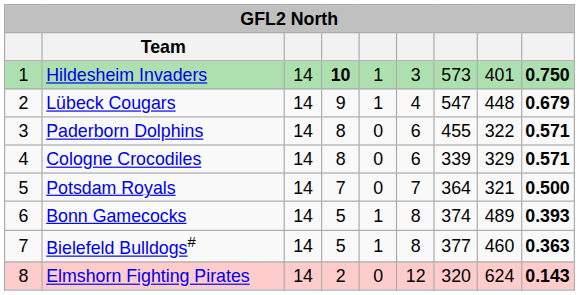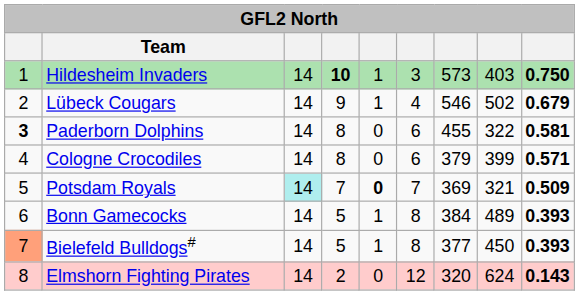 <table class="wikitable" style="font-size: 95%;">
 <tr>
 <th colspan="10" style="background:silver">GFL2 North</th>
 </tr>
 <tr>
 <th width="25"></th>
 <th style="width:200px;">Team</th>
 <th width="25"></th>
 <th width="25"></th>
 <th width="25"></th>
 <th width="25"></th>
 <th width="30"></th>
 <th width="30"></th>
 <th width="30"></th>
 </tr>
 <tr style="background:#ace1af" align=center>
 <td>1</td>
 <td align=left><a href='#'>Hildesheim Invaders</a></td>
 <td>14</td>
 <td><strong>10</strong></td>
 <td>1</td>
 <td>3</td>
 <td>573</td>
-<td>401</td>
+<td>403</td>
 <td><strong>0.750</strong></td>
 </tr>
 <tr align=center>
 <td>2</td>
 <td align=left><a href='#'>Lübeck Cougars</a></td>
 <td>14</td>
 <td>9</td>
 <td>1</td>
 <td>4</td>
-<td>547</td>
-<td>448</td>
+<td>546</td>
+<td>502</td>
 <td><strong>0.679</strong></td>
 </tr>
 <tr align=center>
-<td>3</td>
+<td><strong>3</strong></td>
 <td align=left><a href='#'>Paderborn Dolphins</a></td>
 <td>14</td>
 <td>8</td>
 <td>0</td>
 <td>6</td>
 <td>455</td>
 <td>322</td>
-<td><strong>0.571</strong></td>
+<td><strong>0.581</strong></td>
 </tr>
 <tr align=center>
 <td>4</td>
 <td align=left><a href='#'>Cologne Crocodiles</a></td>
 <td>14</td>
 <td>8</td>
 <td>0</td>
 <td>6</td>
-<td>339</td>
-<td>329</td>
+<td>379</td>
+<td>399</td>
 <td><strong>0.571</strong></td>
 </tr>
 <tr align=center>
 <td>5</td>
 <td align=left><a href='#'>Potsdam Royals</a></td>
-<td>14</td>
+<td style="background: paleturquoise;">14</td>
 <td>7</td>
-<td>0</td>
+<td><strong>0</strong></td>
 <td>7</td>
-<td>364</td>
+<td>369</td>
 <td>321</td>
-<td><strong>0.500</strong></td>
+<td><strong>0.509</strong></td>
 </tr>
 <tr align=center>
 <td>6</td>
 <td align=left><a href='#'>Bonn Gamecocks</a></td>
 <td>14</td>
 <td>5</td>
 <td>1</td>
 <td>8</td>
-<td>374</td>
+<td>384</td>
 <td>489</td>
 <td><strong>0.393</strong></td>
 </tr>
 <tr align=center>
-<td>7</td>
+<td style="background: lightsalmon;">7</td>
 <td align=left><a href='#'>Bielefeld Bulldogs</a><sup>#</sup></td>
 <td>14</td>
 <td>5</td>
 <td>1</td>
 <td>8</td>
 <td>377</td>
-<td>460</td>
-<td><strong>0.363</strong></td>
+<td>450</td>
+<td><strong>0.393</strong></td>
 </tr>
 <tr style="background:#ffcccc" align=center>
 <td>8</td>
 <td align=left><a href='#'>Elmshorn Fighting Pirates</a></td>
 <td>14</td>
 <td>2</td>
 <td>0</td>
 <td>12</td>
 <td>320</td>
 <td>624</td>
 <td><strong>0.143</strong></td>
 </tr>
 </table>
